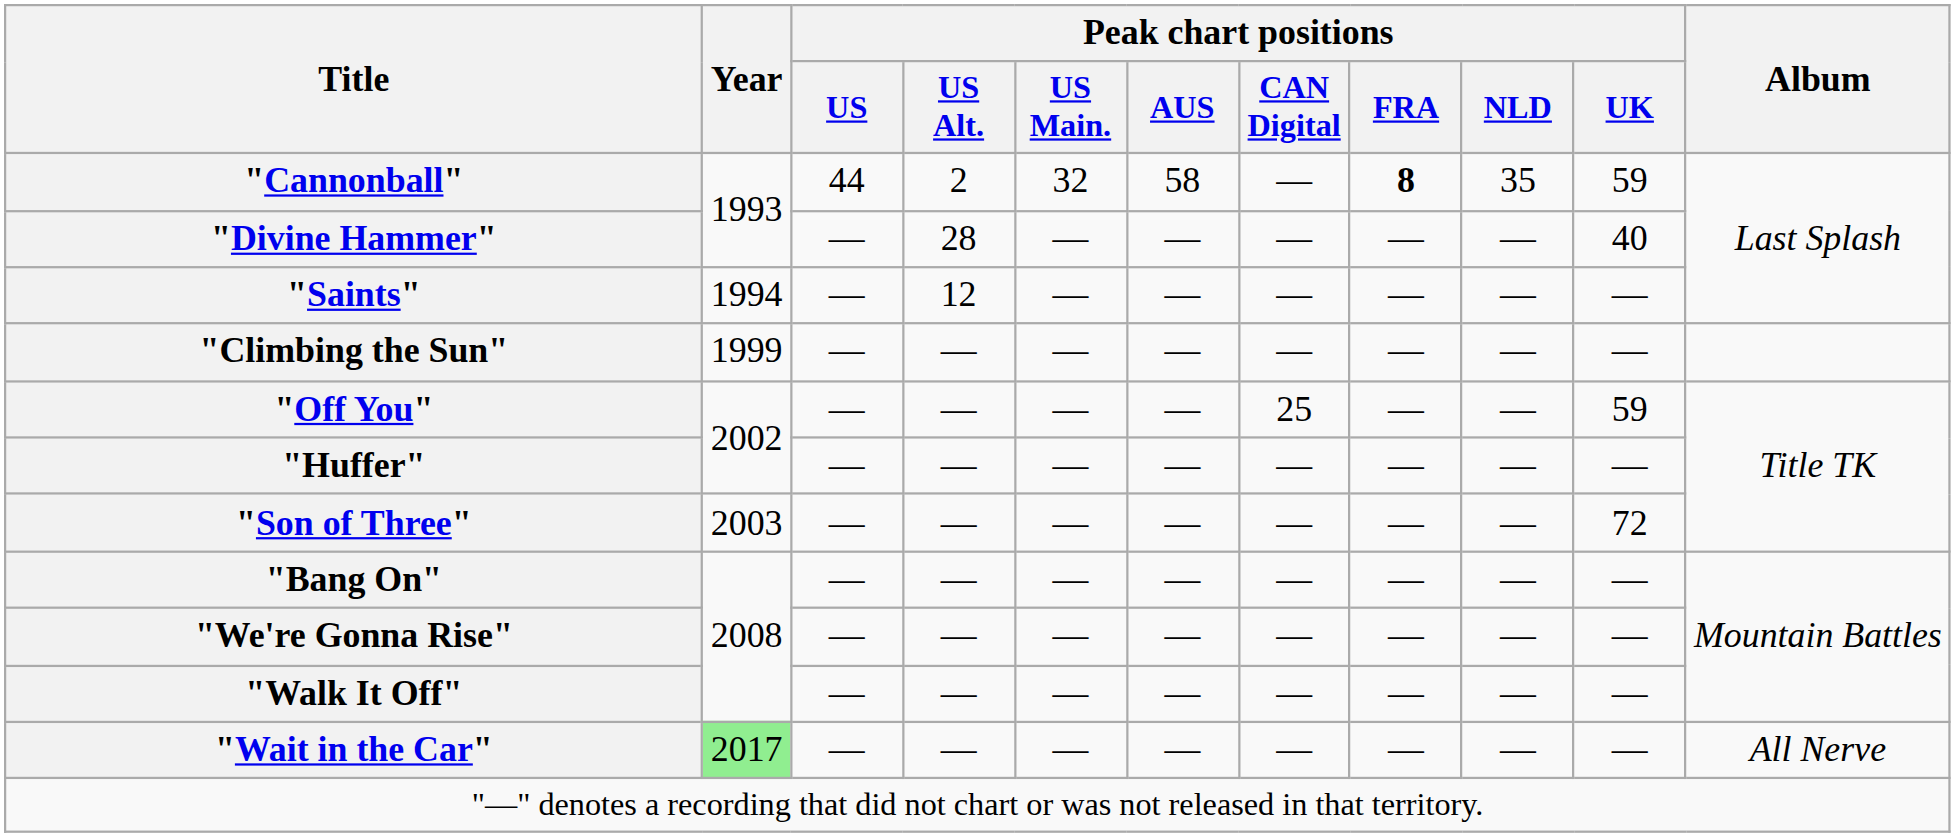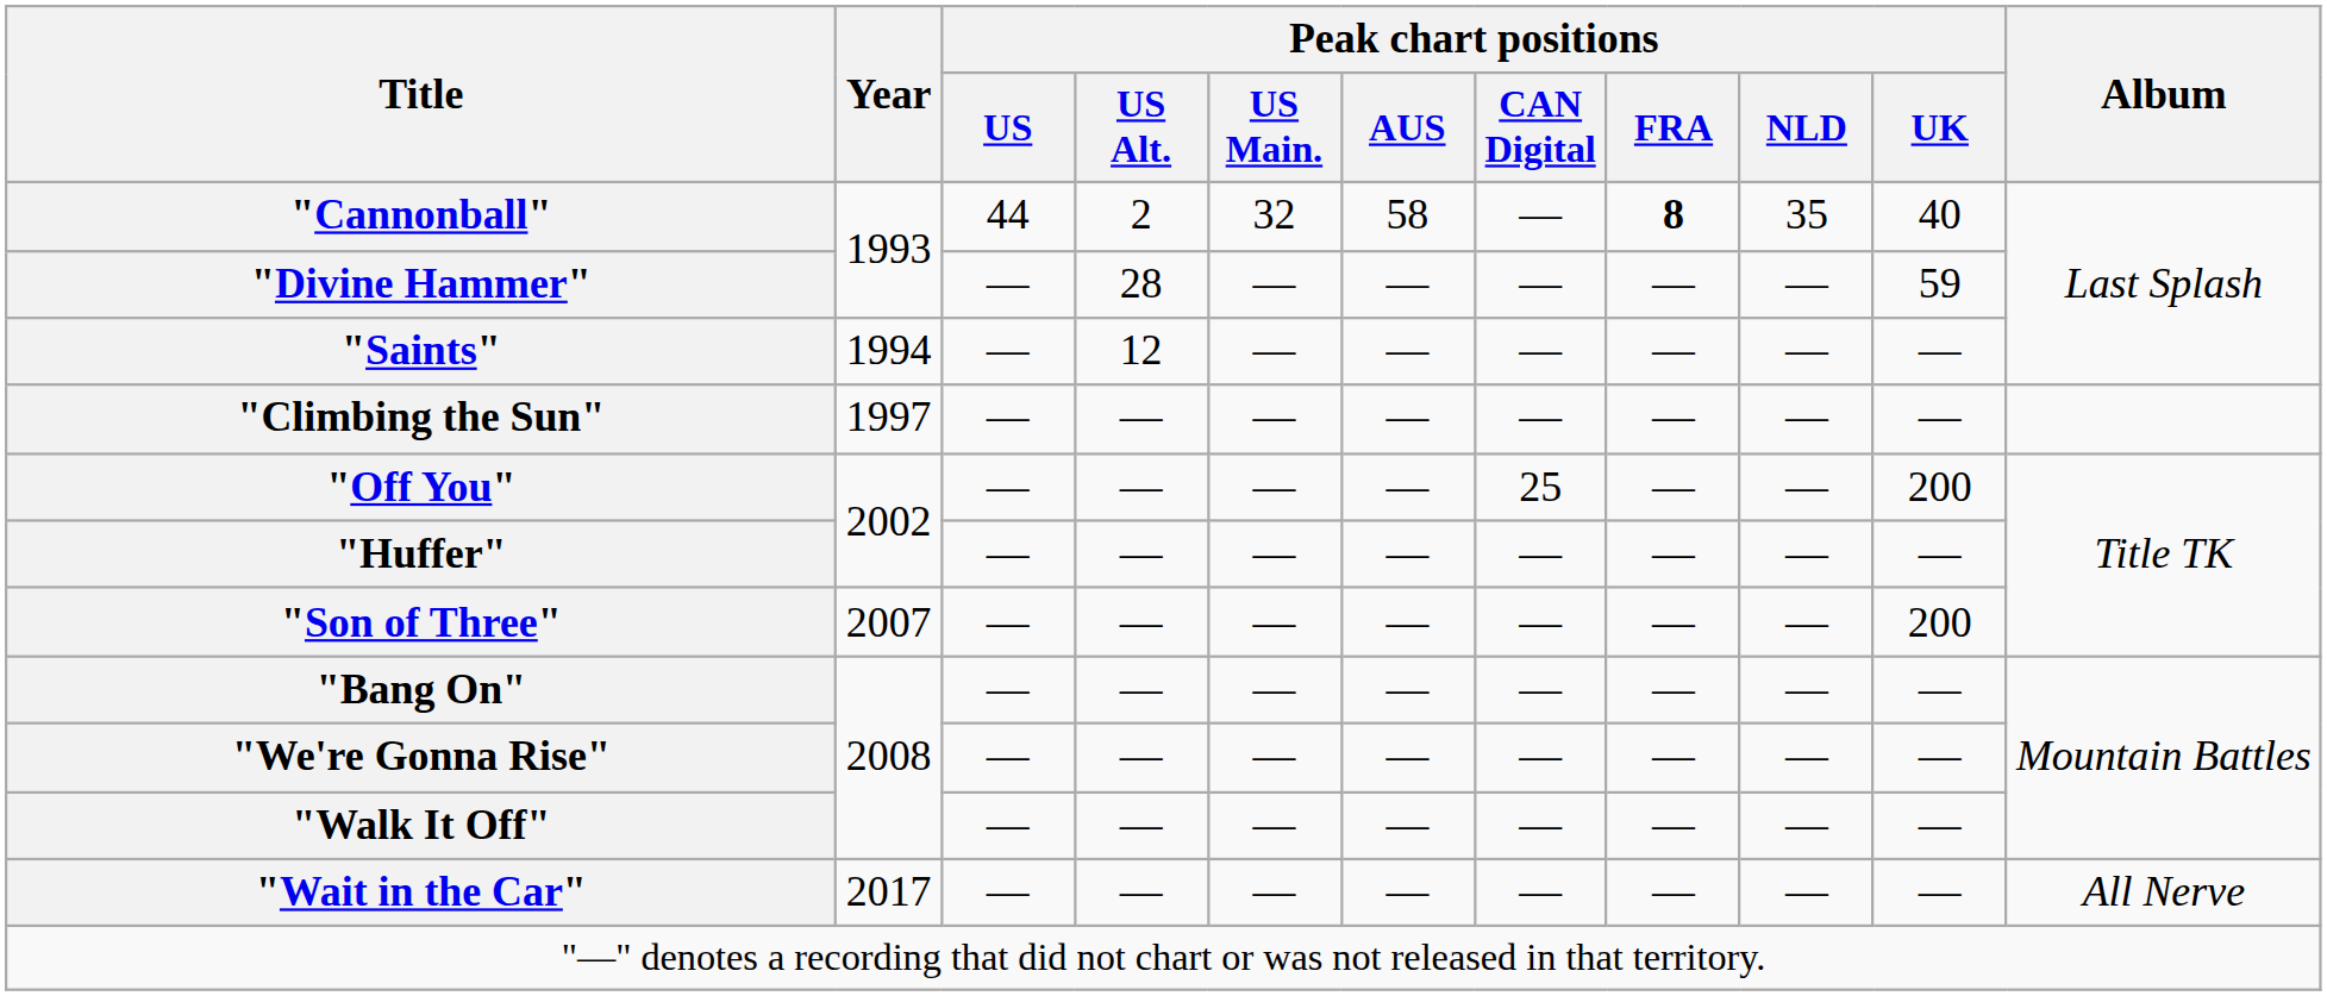 <table class="wikitable plainrowheaders" style="text-align:center;" border="1">
 <tr>
 <th scope="col" rowspan="2" style="width:19em;">Title</th>
 <th scope="col" rowspan="2">Year</th>
 <th scope="col" colspan="8">Peak chart positions</th>
 <th scope="col" rowspan="2">Album</th>
 </tr>
 <tr>
 <th scope="col" style="width:3em;font-size:90%;"><a href='#'>US</a><br></th>
 <th scope="col" style="width:3em;font-size:90%;"><a href='#'>US<br>Alt.</a><br></th>
 <th scope="col" style="width:3em;font-size:90%;"><a href='#'>US<br>Main.</a><br></th>
 <th scope="col" style="width:3em;font-size:90%;"><a href='#'>AUS</a><br></th>
 <th scope="col" style="width:3em;font-size:90%;"><a href='#'>CAN<br>Digital</a><br></th>
 <th scope="col" style="width:3em;font-size:90%;"><a href='#'>FRA</a><br></th>
 <th scope="col" style="width:3em;font-size:90%;"><a href='#'>NLD</a><br></th>
 <th scope="col" style="width:3em;font-size:90%;"><a href='#'>UK</a><br></th>
 </tr>
 <tr>
 <th scope="row">"<a href='#'>Cannonball</a>"</th>
 <td rowspan="2">1993</td>
 <td>44</td>
 <td>2</td>
 <td>32</td>
 <td>58</td>
 <td>—</td>
 <td><strong>8</strong></td>
 <td>35</td>
-<td>59</td>
+<td>40</td>
 <td rowspan="3"><em>Last Splash</em></td>
 </tr>
 <tr>
 <th scope="row">"<a href='#'>Divine Hammer</a>"</th>
 <td>—</td>
 <td>28</td>
 <td>—</td>
 <td>—</td>
 <td>—</td>
 <td>—</td>
 <td>—</td>
-<td>40</td>
+<td>59</td>
 </tr>
 <tr>
 <th scope="row">"<a href='#'>Saints</a>"</th>
 <td>1994</td>
 <td>—</td>
 <td>12</td>
 <td>—</td>
 <td>—</td>
 <td>—</td>
 <td>—</td>
 <td>—</td>
 <td>—</td>
 </tr>
 <tr>
 <th scope="row">"Climbing the Sun"</th>
-<td>1999</td>
+<td>1997</td>
 <td>—</td>
 <td>—</td>
 <td>—</td>
 <td>—</td>
 <td>—</td>
 <td>—</td>
 <td>—</td>
 <td>—</td>
 <td></td>
 </tr>
 <tr>
 <th scope="row">"<a href='#'>Off You</a>"</th>
 <td rowspan="2">2002</td>
 <td>—</td>
 <td>—</td>
 <td>—</td>
 <td>—</td>
 <td>25</td>
 <td>—</td>
 <td>—</td>
-<td>59</td>
+<td>200</td>
 <td rowspan="3"><em>Title TK</em></td>
 </tr>
 <tr>
 <th scope="row">"Huffer"</th>
 <td>—</td>
 <td>—</td>
 <td>—</td>
 <td>—</td>
 <td>—</td>
 <td>—</td>
 <td>—</td>
 <td>—</td>
 </tr>
 <tr>
 <th scope="row">"<a href='#'>Son of Three</a>"</th>
-<td>2003</td>
+<td>2007</td>
 <td>—</td>
 <td>—</td>
 <td>—</td>
 <td>—</td>
 <td>—</td>
 <td>—</td>
 <td>—</td>
-<td>72</td>
+<td>200</td>
 </tr>
 <tr>
 <th scope="row">"Bang On"</th>
 <td rowspan="3">2008</td>
 <td>—</td>
 <td>—</td>
 <td>—</td>
 <td>—</td>
 <td>—</td>
 <td>—</td>
 <td>—</td>
 <td>—</td>
 <td rowspan="3"><em>Mountain Battles</em></td>
 </tr>
 <tr>
 <th scope="row">"We're Gonna Rise"</th>
 <td>—</td>
 <td>—</td>
 <td>—</td>
 <td>—</td>
 <td>—</td>
 <td>—</td>
 <td>—</td>
 <td>—</td>
 </tr>
 <tr>
 <th scope="row">"Walk It Off"</th>
 <td>—</td>
 <td>—</td>
 <td>—</td>
 <td>—</td>
 <td>—</td>
 <td>—</td>
 <td>—</td>
 <td>—</td>
 </tr>
 <tr>
 <th scope="row">"<a href='#'>Wait in the Car</a>"</th>
-<td style="background: lightgreen;">2017</td>
+<td>2017</td>
 <td>—</td>
 <td>—</td>
 <td>—</td>
 <td>—</td>
 <td>—</td>
 <td>—</td>
 <td>—</td>
 <td>—</td>
 <td><em>All Nerve</em></td>
 </tr>
 <tr>
 <td colspan="11" style="font-size:90%">"—" denotes a recording that did not chart or was not released in that territory.</td>
 </tr>
 </table>
